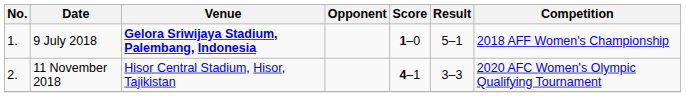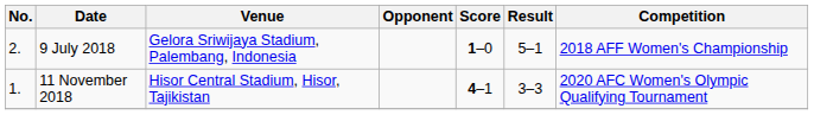 <table class="wikitable">
 <tr>
 <th>No.</th>
 <th>Date</th>
 <th>Venue</th>
 <th>Opponent</th>
 <th>Score</th>
 <th>Result</th>
 <th>Competition</th>
 </tr>
 <tr>
-<td>1.</td>
+<td>2.</td>
 <td>9 July 2018</td>
-<td><strong><a href='#'>Gelora Sriwijaya Stadium</a>, <a href='#'>Palembang</a>, <a href='#'>Indonesia</a></strong></td>
+<td><a href='#'>Gelora Sriwijaya Stadium</a>, <a href='#'>Palembang</a>, <a href='#'>Indonesia</a></td>
 <td></td>
 <td align=center><strong>1</strong>–0</td>
 <td align=center>5–1</td>
 <td><a href='#'>2018 AFF Women's Championship</a></td>
 </tr>
 <tr>
-<td>2.</td>
+<td>1.</td>
 <td>11 November 2018</td>
 <td><a href='#'>Hisor Central Stadium</a>, <a href='#'>Hisor</a>, <a href='#'>Tajikistan</a></td>
 <td></td>
 <td align=center><strong>4</strong>–1</td>
 <td align=center>3–3</td>
 <td><a href='#'>2020 AFC Women's Olympic Qualifying Tournament</a></td>
 </tr>
 <tr>
 </tr>
 </table>
